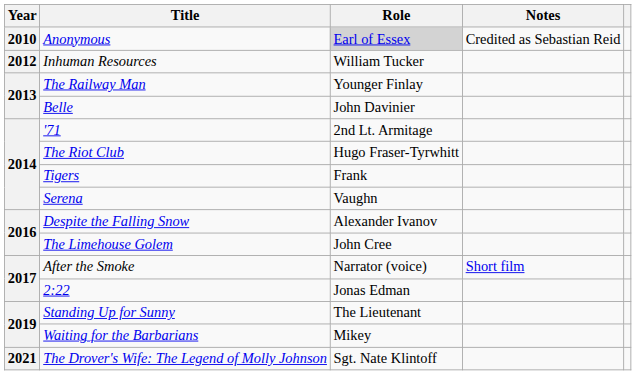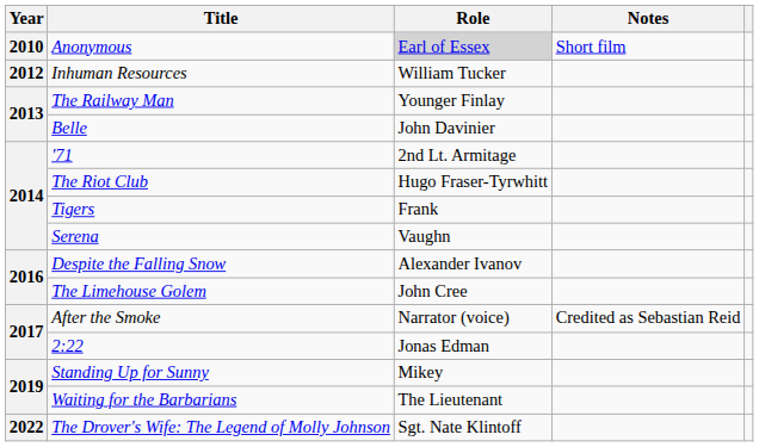 <table class="wikitable sortable plainrowheaders">
 <tr>
 <th scope="col">Year</th>
 <th scope="col">Title</th>
 <th scope="col">Role</th>
 <th scope="col">Notes</th>
 <th scope="col" class="unsortable"></th>
 </tr>
 <tr>
 <th scope="row">2010</th>
 <td><em><a href='#'>Anonymous</a></em></td>
 <td style="background: lightgrey;"><a href='#'>Earl of Essex</a></td>
-<td>Credited as Sebastian Reid</td>
+<td><a href='#'>Short film</a></td>
 <td style="text-align:center;"></td>
 </tr>
 <tr>
 <th scope="row">2012</th>
 <td><em>Inhuman Resources</em></td>
 <td>William Tucker</td>
 <td></td>
 <td style="text-align:center;"></td>
 </tr>
 <tr>
 <th scope="row" rowspan=2>2013</th>
 <td data-sort-value="Railway Man"><em><a href='#'>The Railway Man</a></em></td>
 <td>Younger Finlay</td>
 <td></td>
 <td style="text-align:center;"></td>
 </tr>
 <tr>
 <td><em><a href='#'>Belle</a></em></td>
 <td>John Davinier</td>
 <td></td>
 <td style="text-align:center;"></td>
 </tr>
 <tr>
 <th scope="row" rowspan="4">2014</th>
 <td data-sort-value="71"><em><a href='#'>'71</a></em></td>
 <td>2nd Lt. Armitage</td>
 <td></td>
 <td style="text-align:center;"></td>
 </tr>
 <tr>
 <td data-sort-value="Riot Club"><em><a href='#'>The Riot Club</a></em></td>
 <td>Hugo Fraser-Tyrwhitt</td>
 <td></td>
 <td style="text-align:center;"></td>
 </tr>
 <tr>
 <td><em><a href='#'>Tigers</a></em></td>
 <td>Frank</td>
 <td></td>
 <td style="text-align:center;"></td>
 </tr>
 <tr>
 <td><em><a href='#'>Serena</a></em></td>
 <td>Vaughn</td>
 <td></td>
 <td style="text-align:center;"></td>
 </tr>
 <tr>
 <th scope="row" rowspan="2">2016</th>
 <td><em><a href='#'>Despite the Falling Snow</a></em></td>
 <td>Alexander Ivanov</td>
 <td></td>
 <td style="text-align:center;"></td>
 </tr>
 <tr>
 <td data-sort-value="Limehouse Golem"><em><a href='#'>The Limehouse Golem</a></em></td>
 <td>John Cree</td>
 <td></td>
 <td style="text-align:center;"></td>
 </tr>
 <tr>
 <th scope="row" rowspan=2>2017</th>
 <td><em>After the Smoke</em></td>
 <td>Narrator (voice)</td>
-<td><a href='#'>Short film</a></td>
+<td>Credited as Sebastian Reid</td>
 <td style="text-align:center;"></td>
 </tr>
 <tr>
 <td><em><a href='#'>2:22</a></em></td>
 <td>Jonas Edman</td>
 <td></td>
 <td style="text-align:center;"></td>
 </tr>
 <tr>
 <th scope="row" rowspan=2>2019</th>
 <td><em><a href='#'>Standing Up for Sunny</a></em></td>
+<td>Mikey</td>
+<td></td>
+<td style="text-align:center;"></td>
+</tr>
+<tr>
+<td><em><a href='#'>Waiting for the Barbarians</a></em></td>
 <td>The Lieutenant</td>
 <td></td>
 <td style="text-align:center;"></td>
 </tr>
 <tr>
-<td><em><a href='#'>Waiting for the Barbarians</a></em></td>
-<td>Mikey</td>
-<td></td>
-<td style="text-align:center;"></td>
-</tr>
-<tr>
-<th scope="row">2021</th>
+<th scope="row">2022</th>
 <td data-sort-value="Drover's Wife"><a href='#'><em>The Drover's Wife: The Legend of Molly Johnson</em></a></td>
 <td>Sgt. Nate Klintoff</td>
 <td></td>
 <td style="text-align:center;"></td>
 </tr>
 </table>
